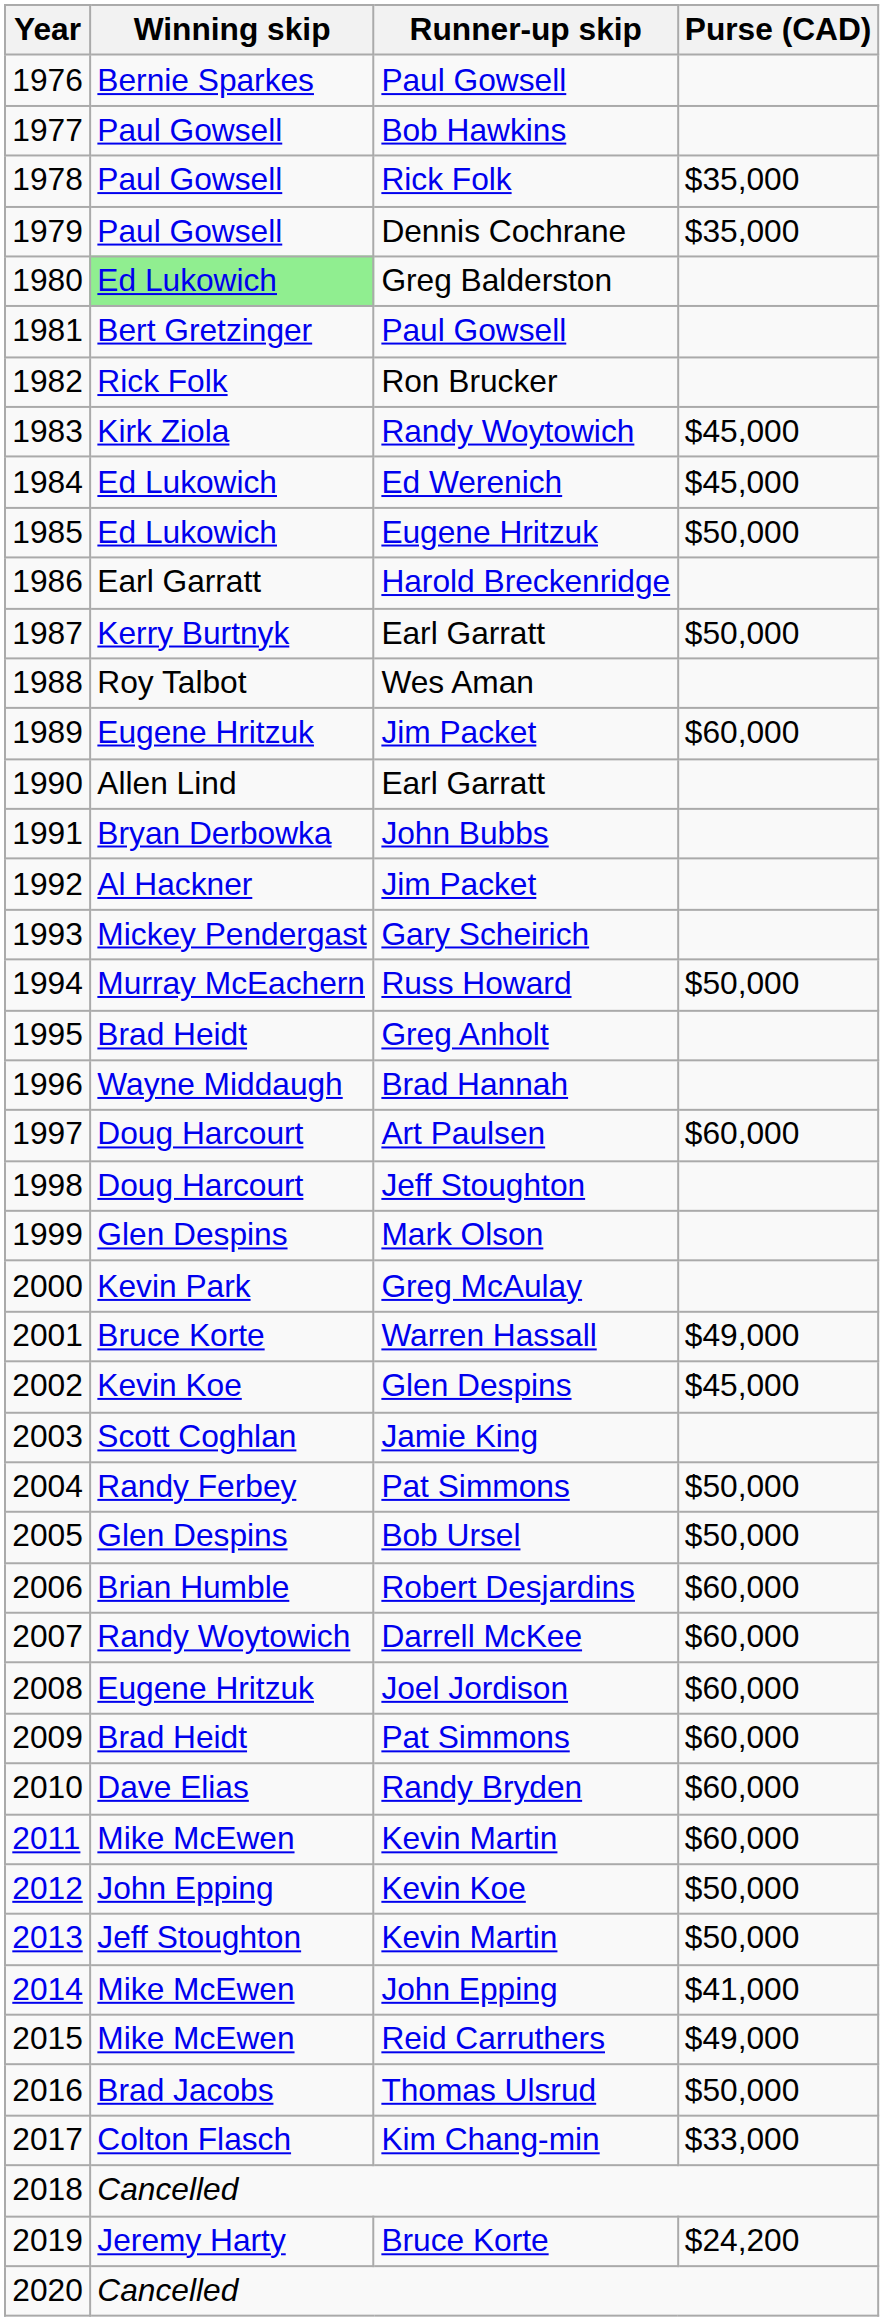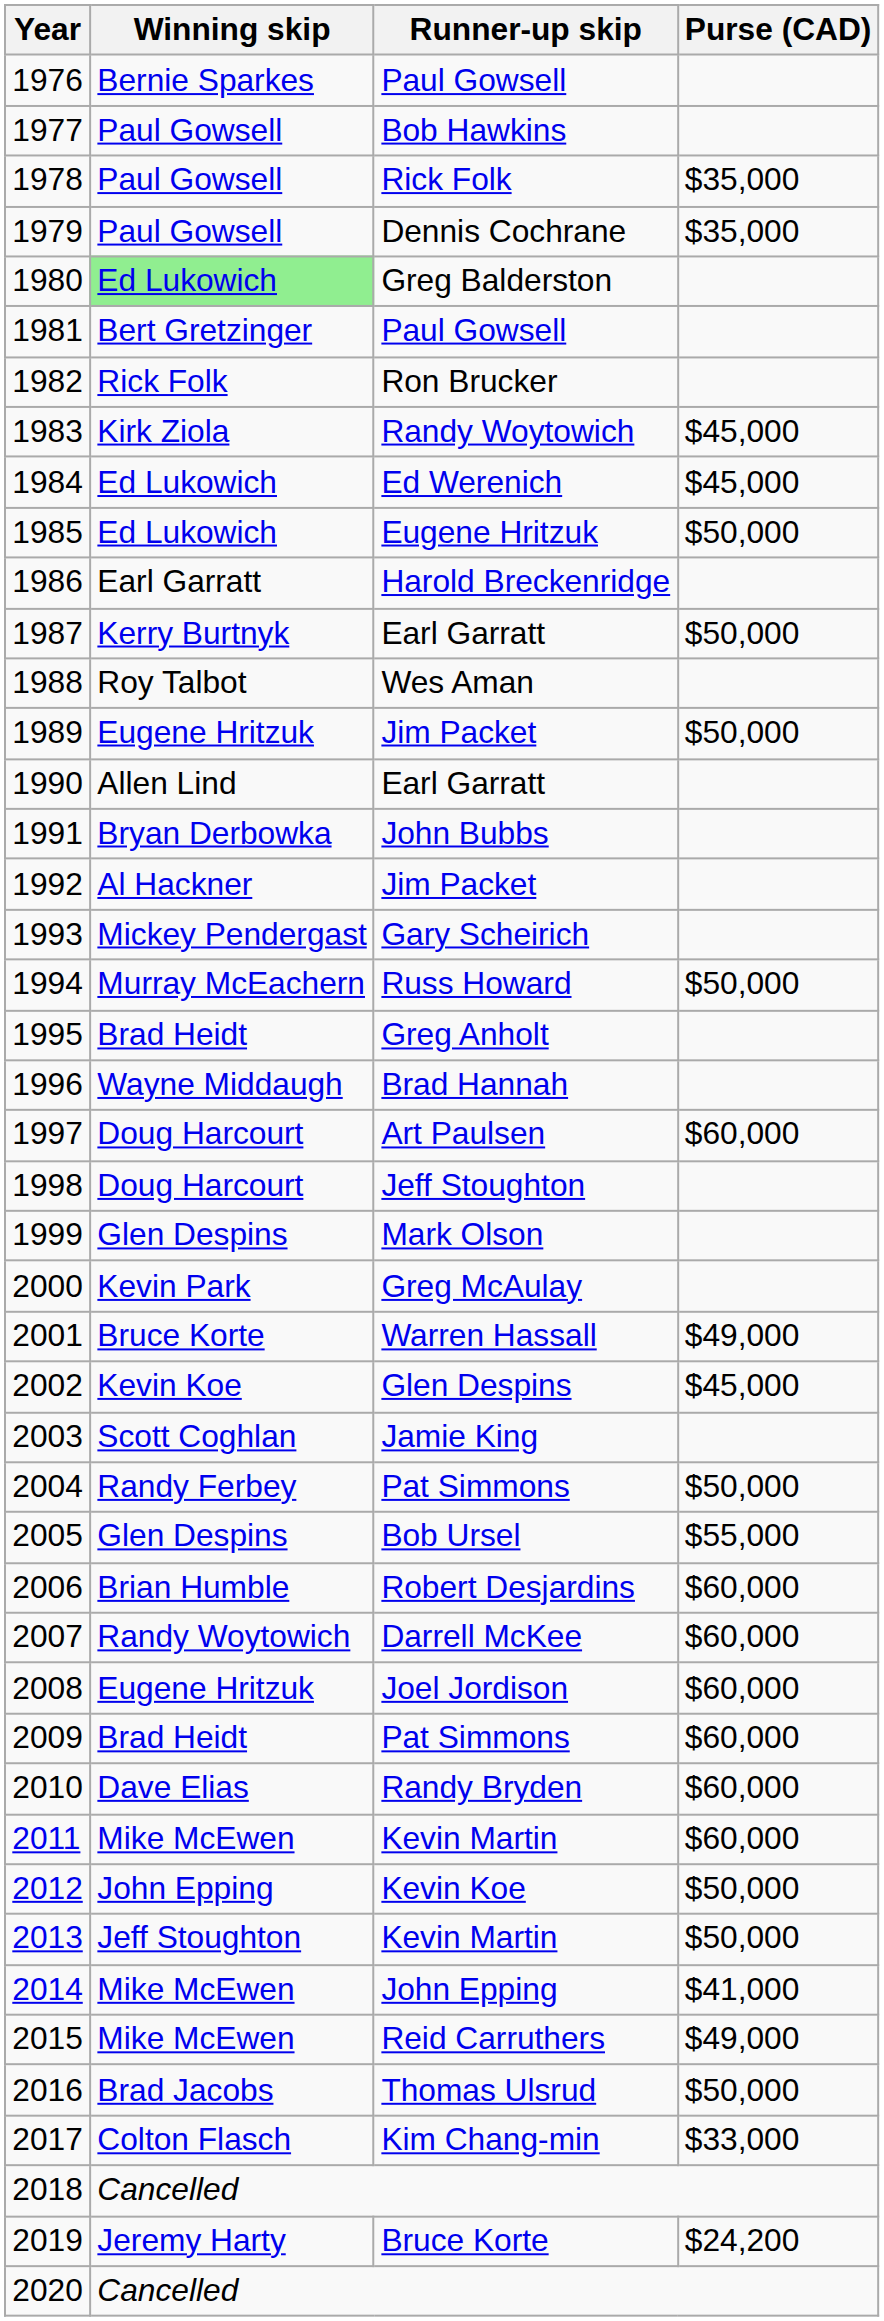 <table class="wikitable">
 <tr>
 <th>Year</th>
 <th>Winning skip</th>
 <th>Runner-up skip</th>
 <th>Purse (CAD)</th>
 </tr>
 <tr>
 <td>1976</td>
 <td> <a href='#'>Bernie Sparkes</a></td>
 <td> <a href='#'>Paul Gowsell</a></td>
 <td></td>
 </tr>
 <tr>
 <td>1977</td>
 <td> <a href='#'>Paul Gowsell</a></td>
 <td> <a href='#'>Bob Hawkins</a></td>
 <td></td>
 </tr>
 <tr>
 <td>1978</td>
 <td> <a href='#'>Paul Gowsell</a></td>
 <td> <a href='#'>Rick Folk</a></td>
 <td>$35,000</td>
 </tr>
 <tr>
 <td>1979</td>
 <td> <a href='#'>Paul Gowsell</a></td>
 <td> Dennis Cochrane</td>
 <td>$35,000</td>
 </tr>
 <tr>
 <td>1980</td>
 <td style="background: lightgreen;"> <a href='#'>Ed Lukowich</a></td>
 <td> Greg Balderston</td>
 <td></td>
 </tr>
 <tr>
 <td>1981</td>
 <td> <a href='#'>Bert Gretzinger</a></td>
 <td> <a href='#'>Paul Gowsell</a></td>
 <td></td>
 </tr>
 <tr>
 <td>1982</td>
 <td> <a href='#'>Rick Folk</a></td>
 <td> Ron Brucker</td>
 <td></td>
 </tr>
 <tr>
 <td>1983</td>
 <td> <a href='#'>Kirk Ziola</a></td>
 <td> <a href='#'>Randy Woytowich</a></td>
 <td>$45,000</td>
 </tr>
 <tr>
 <td>1984</td>
 <td> <a href='#'>Ed Lukowich</a></td>
 <td> <a href='#'>Ed Werenich</a></td>
 <td>$45,000</td>
 </tr>
 <tr>
 <td>1985</td>
 <td> <a href='#'>Ed Lukowich</a></td>
 <td> <a href='#'>Eugene Hritzuk</a></td>
 <td>$50,000</td>
 </tr>
 <tr>
 <td>1986</td>
 <td> Earl Garratt</td>
 <td> <a href='#'>Harold Breckenridge</a></td>
 <td></td>
 </tr>
 <tr>
 <td>1987</td>
 <td> <a href='#'>Kerry Burtnyk</a></td>
 <td> Earl Garratt</td>
 <td>$50,000</td>
 </tr>
 <tr>
 <td>1988</td>
 <td> Roy Talbot</td>
 <td> Wes Aman</td>
 <td></td>
 </tr>
 <tr>
 <td>1989</td>
 <td> <a href='#'>Eugene Hritzuk</a></td>
 <td> <a href='#'>Jim Packet</a></td>
-<td>$60,000</td>
+<td>$50,000</td>
 </tr>
 <tr>
 <td>1990</td>
 <td> Allen Lind</td>
 <td> Earl Garratt</td>
 <td></td>
 </tr>
 <tr>
 <td>1991</td>
 <td> <a href='#'>Bryan Derbowka</a></td>
 <td> <a href='#'>John Bubbs</a></td>
 <td></td>
 </tr>
 <tr>
 <td>1992</td>
 <td> <a href='#'>Al Hackner</a></td>
 <td> <a href='#'>Jim Packet</a></td>
 <td></td>
 </tr>
 <tr>
 <td>1993</td>
 <td> <a href='#'>Mickey Pendergast</a></td>
 <td> <a href='#'>Gary Scheirich</a></td>
 <td></td>
 </tr>
 <tr>
 <td>1994</td>
 <td> <a href='#'>Murray McEachern</a></td>
 <td> <a href='#'>Russ Howard</a></td>
 <td>$50,000</td>
 </tr>
 <tr>
 <td>1995</td>
 <td> <a href='#'>Brad Heidt</a></td>
 <td> <a href='#'>Greg Anholt</a></td>
 <td></td>
 </tr>
 <tr>
 <td>1996</td>
 <td> <a href='#'>Wayne Middaugh</a></td>
 <td> <a href='#'>Brad Hannah</a></td>
 <td></td>
 </tr>
 <tr>
 <td>1997</td>
 <td> <a href='#'>Doug Harcourt</a></td>
 <td> <a href='#'>Art Paulsen</a></td>
 <td>$60,000</td>
 </tr>
 <tr>
 <td>1998</td>
 <td> <a href='#'>Doug Harcourt</a></td>
 <td> <a href='#'>Jeff Stoughton</a></td>
 <td></td>
 </tr>
 <tr>
 <td>1999</td>
 <td> <a href='#'>Glen Despins</a></td>
 <td> <a href='#'>Mark Olson</a></td>
 <td></td>
 </tr>
 <tr>
 <td>2000</td>
 <td> <a href='#'>Kevin Park</a></td>
 <td> <a href='#'>Greg McAulay</a></td>
 <td></td>
 </tr>
 <tr>
 <td>2001</td>
 <td> <a href='#'>Bruce Korte</a></td>
 <td> <a href='#'>Warren Hassall</a></td>
 <td>$49,000</td>
 </tr>
 <tr>
 <td>2002</td>
 <td> <a href='#'>Kevin Koe</a></td>
 <td> <a href='#'>Glen Despins</a></td>
 <td>$45,000</td>
 </tr>
 <tr>
 <td>2003</td>
 <td> <a href='#'>Scott Coghlan</a></td>
 <td> <a href='#'>Jamie King</a></td>
 <td></td>
 </tr>
 <tr>
 <td>2004</td>
 <td> <a href='#'>Randy Ferbey</a></td>
 <td> <a href='#'>Pat Simmons</a></td>
 <td>$50,000</td>
 </tr>
 <tr>
 <td>2005</td>
 <td> <a href='#'>Glen Despins</a></td>
 <td> <a href='#'>Bob Ursel</a></td>
-<td>$50,000</td>
+<td>$55,000</td>
 </tr>
 <tr>
 <td>2006</td>
 <td> <a href='#'>Brian Humble</a></td>
 <td> <a href='#'>Robert Desjardins</a></td>
 <td>$60,000</td>
 </tr>
 <tr>
 <td>2007</td>
 <td> <a href='#'>Randy Woytowich</a></td>
 <td> <a href='#'>Darrell McKee</a></td>
 <td>$60,000</td>
 </tr>
 <tr>
 <td>2008</td>
 <td> <a href='#'>Eugene Hritzuk</a></td>
 <td> <a href='#'>Joel Jordison</a></td>
 <td>$60,000</td>
 </tr>
 <tr>
 <td>2009</td>
 <td> <a href='#'>Brad Heidt</a></td>
 <td> <a href='#'>Pat Simmons</a></td>
 <td>$60,000</td>
 </tr>
 <tr>
 <td>2010</td>
 <td> <a href='#'>Dave Elias</a></td>
 <td> <a href='#'>Randy Bryden</a></td>
 <td>$60,000</td>
 </tr>
 <tr>
 <td><a href='#'>2011</a></td>
 <td> <a href='#'>Mike McEwen</a></td>
 <td> <a href='#'>Kevin Martin</a></td>
 <td>$60,000</td>
 </tr>
 <tr>
 <td><a href='#'>2012</a></td>
 <td> <a href='#'>John Epping</a></td>
 <td> <a href='#'>Kevin Koe</a></td>
 <td>$50,000</td>
 </tr>
 <tr>
 <td><a href='#'>2013</a></td>
 <td> <a href='#'>Jeff Stoughton</a></td>
 <td> <a href='#'>Kevin Martin</a></td>
 <td>$50,000</td>
 </tr>
 <tr>
 <td><a href='#'>2014</a></td>
 <td> <a href='#'>Mike McEwen</a></td>
 <td> <a href='#'>John Epping</a></td>
 <td>$41,000</td>
 </tr>
 <tr>
 <td>2015</td>
 <td> <a href='#'>Mike McEwen</a></td>
 <td> <a href='#'>Reid Carruthers</a></td>
 <td>$49,000</td>
 </tr>
 <tr>
 <td>2016</td>
 <td> <a href='#'>Brad Jacobs</a></td>
 <td> <a href='#'>Thomas Ulsrud</a></td>
 <td>$50,000</td>
 </tr>
 <tr>
 <td>2017</td>
 <td> <a href='#'>Colton Flasch</a></td>
 <td> <a href='#'>Kim Chang-min</a></td>
 <td>$33,000</td>
 </tr>
 <tr>
 <td>2018</td>
 <td colspan="3"><em>Cancelled</em></td>
 </tr>
 <tr>
 <td>2019</td>
 <td> <a href='#'>Jeremy Harty</a></td>
 <td> <a href='#'>Bruce Korte</a></td>
 <td>$24,200</td>
 </tr>
 <tr>
 <td>2020</td>
 <td colspan="3"><em>Cancelled</em></td>
 </tr>
 </table>
